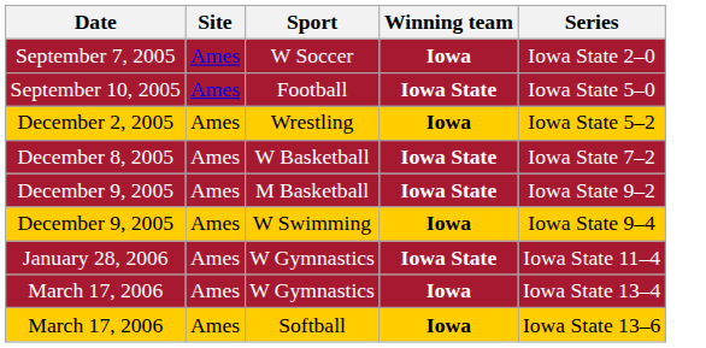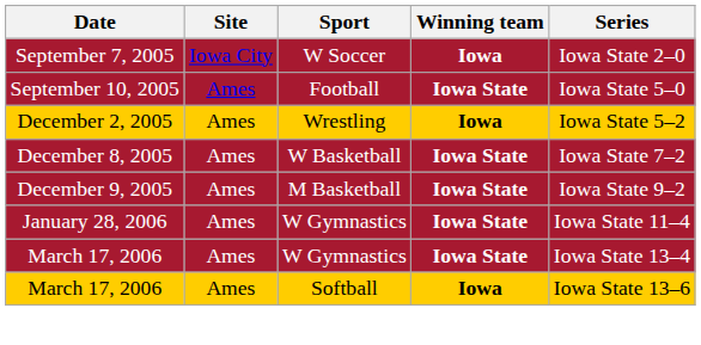 <table class="wikitable">
 <tr>
 <th>Date</th>
 <th>Site</th>
 <th>Sport</th>
 <th>Winning team</th>
 <th>Series</th>
 </tr>
 <tr align=center style="background: #A71930;color:white;">
 <td>September 7, 2005</td>
-<td><a href='#'><span>Ames</span></a></td>
+<td><a href='#'><span>Iowa City</span></a></td>
 <td>W Soccer</td>
 <td><strong>Iowa</strong></td>
 <td>Iowa State 2–0</td>
 </tr>
 <tr align=center style="background: #A71930;color:white;">
 <td>September 10, 2005</td>
 <td><a href='#'><span>Ames</span></a></td>
 <td>Football</td>
 <td><strong>Iowa State</strong></td>
 <td>Iowa State 5–0</td>
 </tr>
 <tr align=center style="background: #FFCD00;color:black;">
 <td>December 2, 2005</td>
 <td>Ames</td>
 <td>Wrestling</td>
 <td><strong>Iowa</strong></td>
 <td>Iowa State 5–2</td>
 </tr>
 <tr align=center style="background: #A71930;color:white;">
 <td>December 8, 2005</td>
 <td>Ames</td>
 <td>W Basketball</td>
 <td><strong>Iowa State</strong></td>
 <td>Iowa State 7–2</td>
 </tr>
 <tr align=center style="background: #A71930;color:white;">
 <td>December 9, 2005</td>
 <td>Ames</td>
 <td>M Basketball</td>
 <td><strong>Iowa State</strong></td>
 <td>Iowa State 9–2</td>
 </tr>
-<tr align=center style="background: #FFCD00;color:black;">
-<td>December 9, 2005</td>
-<td>Ames</td>
-<td>W Swimming</td>
-<td><strong>Iowa</strong></td>
-<td>Iowa State 9–4</td>
-</tr>
 <tr align=center style="background: #A71930;color:white;">
 <td>January 28, 2006</td>
 <td>Ames</td>
 <td>W Gymnastics</td>
 <td><strong>Iowa State</strong></td>
 <td>Iowa State 11–4</td>
 </tr>
 <tr align=center style="background: #A71930;color:white;">
 <td>March 17, 2006</td>
 <td>Ames</td>
 <td>W Gymnastics</td>
-<td><strong>Iowa</strong></td>
+<td><strong>Iowa State</strong></td>
 <td>Iowa State 13–4</td>
 </tr>
 <tr align=center style="background: #FFCD00;color:black;">
 <td>March 17, 2006</td>
 <td>Ames</td>
 <td>Softball</td>
 <td><strong>Iowa</strong></td>
 <td>Iowa State 13–6</td>
 </tr>
 </table>
